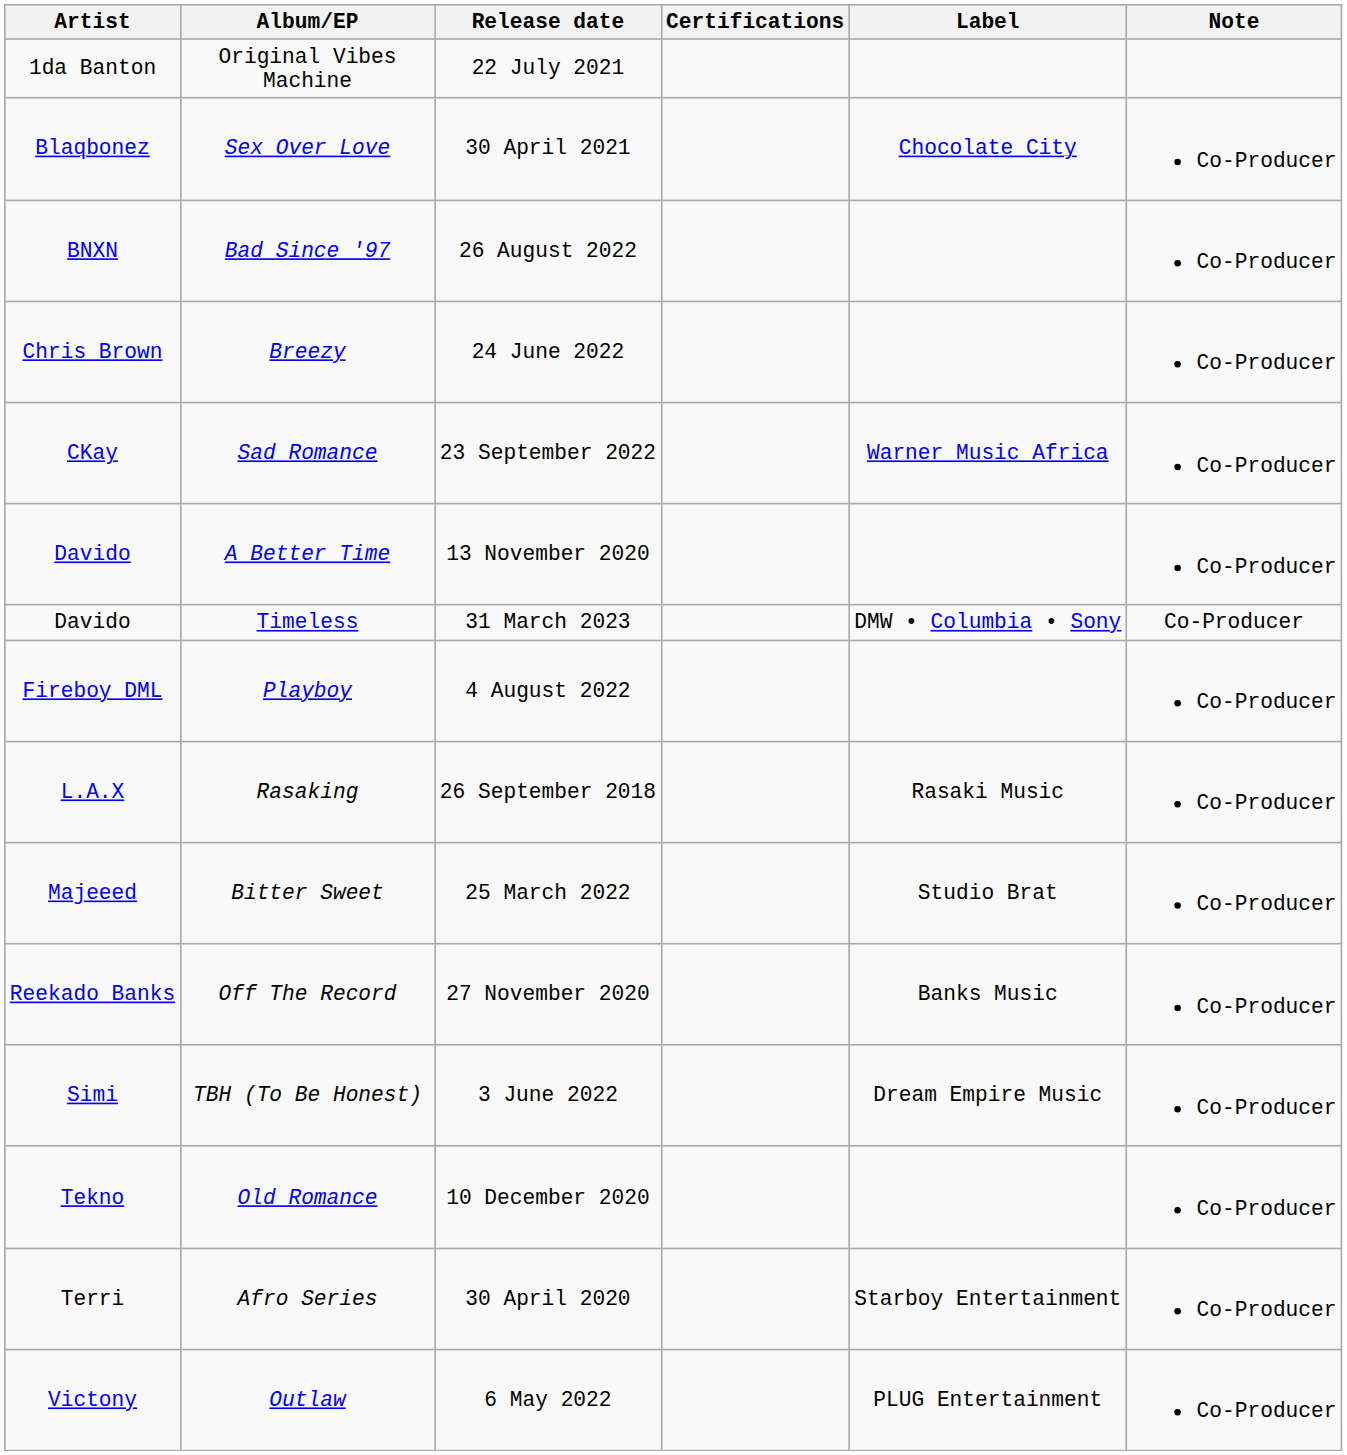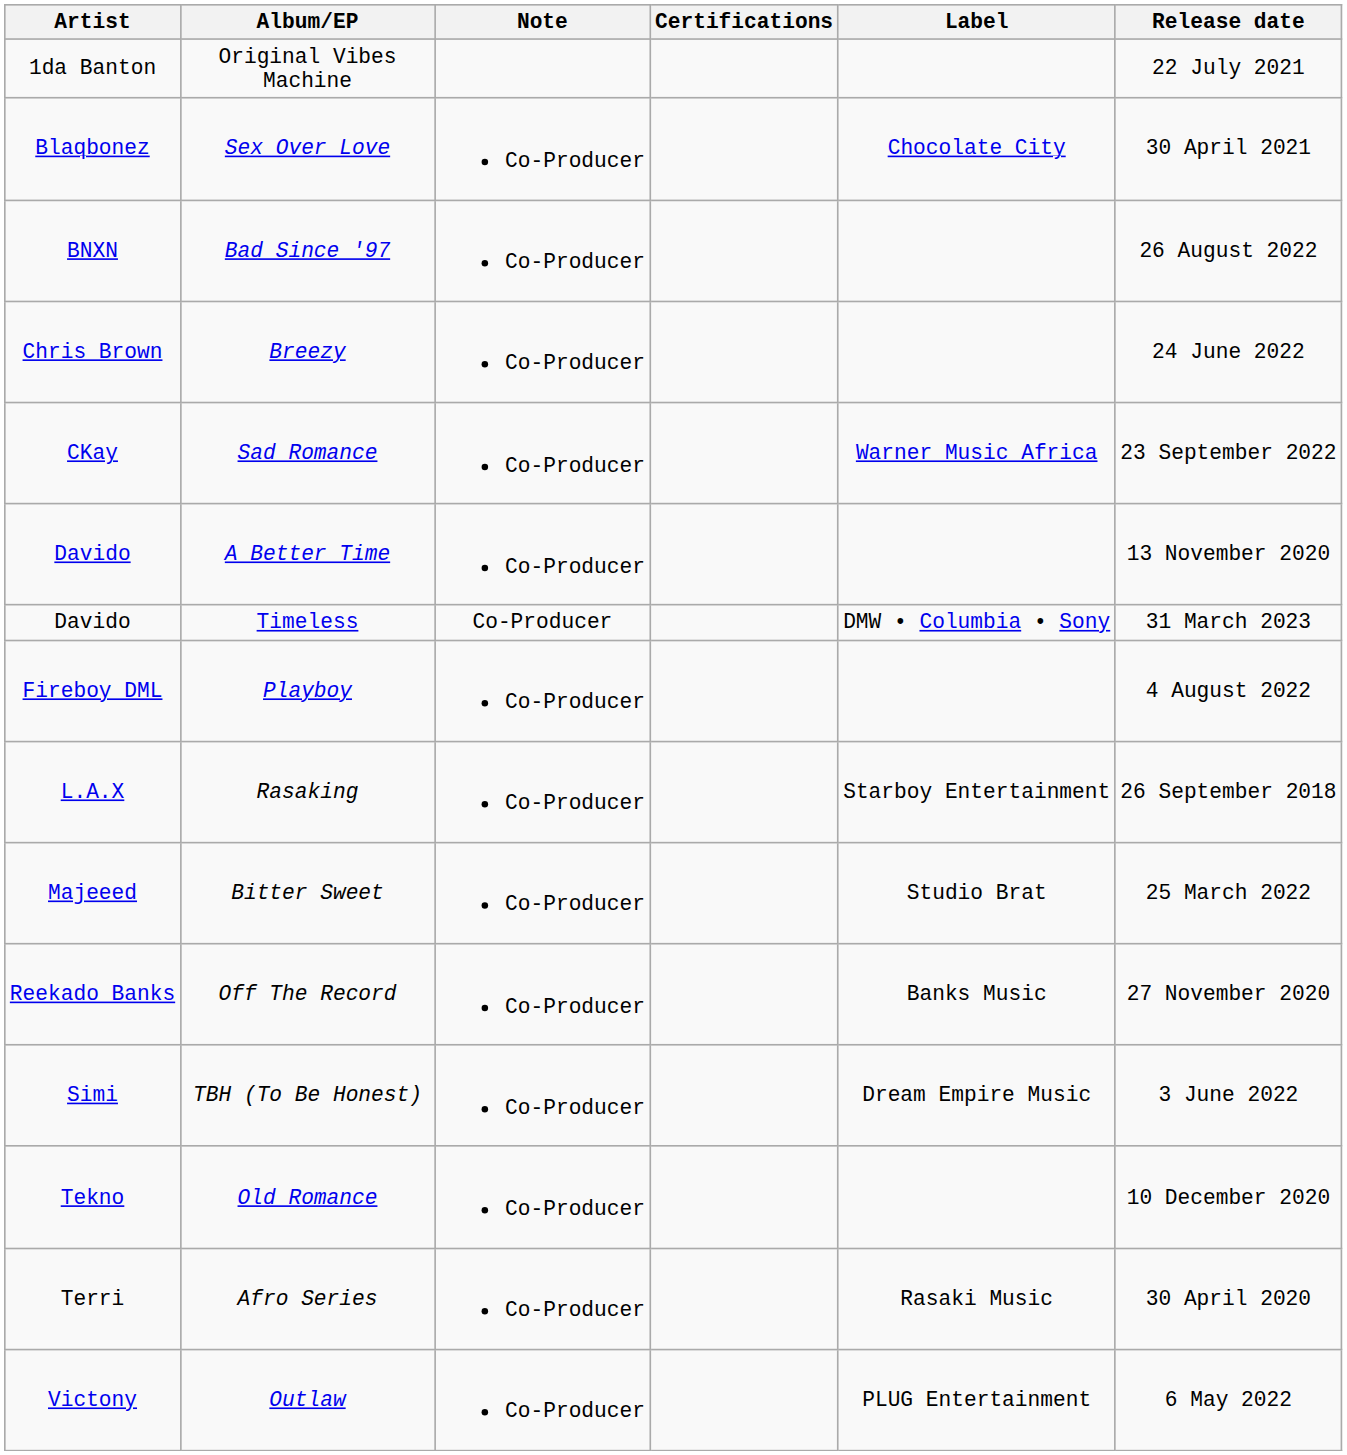 <table class="wikitable plainrowheaders" style="text-align:center;" border="1">
 <tr>
 <th>Artist</th>
 <th width="150">Album/EP</th>
-<th>Release date</th>
+<th>Note</th>
 <th>Certifications</th>
 <th>Label</th>
-<th>Note</th>
+<th>Release date</th>
 </tr>
 <tr>
 <td>1da Banton</td>
 <td>Original Vibes Machine</td>
-<td>22 July 2021</td>
 <td></td>
 <td></td>
 <td></td>
+<td>22 July 2021</td>
 </tr>
 <tr>
 <td rowspan="1"><a href='#'>Blaqbonez</a></td>
 <td><em><a href='#'>Sex Over Love</a></em></td>
-<td>30 April 2021</td>
+<td><br><ul><li>Co-Producer</li></ul></td>
 <td></td>
 <td><a href='#'>Chocolate City</a></td>
-<td><br><ul><li>Co-Producer</li></ul></td>
+<td>30 April 2021</td>
 </tr>
 <tr>
 <td rowspan="1"><a href='#'>BNXN</a></td>
 <td><em><a href='#'>Bad Since '97</a></em></td>
-<td>26 August 2022</td>
+<td><br><ul><li>Co-Producer</li></ul></td>
 <td></td>
 <td></td>
-<td><br><ul><li>Co-Producer</li></ul></td>
+<td>26 August 2022</td>
 </tr>
 <tr>
 <td rowspan="1"><a href='#'>Chris Brown</a></td>
 <td><em><a href='#'>Breezy</a></em></td>
-<td>24 June 2022</td>
+<td><br><ul><li>Co-Producer</li></ul></td>
 <td></td>
 <td></td>
-<td><br><ul><li>Co-Producer</li></ul></td>
+<td>24 June 2022</td>
 </tr>
 <tr>
 <td rowspan="1"><a href='#'>CKay</a></td>
 <td><em><a href='#'>Sad Romance</a></em></td>
-<td>23 September 2022</td>
+<td><br><ul><li>Co-Producer</li></ul></td>
 <td></td>
 <td><a href='#'>Warner Music Africa</a></td>
-<td><br><ul><li>Co-Producer</li></ul></td>
+<td>23 September 2022</td>
 </tr>
 <tr>
 <td rowspan="1"><a href='#'>Davido</a></td>
 <td><em><a href='#'>A Better Time</a></em></td>
-<td>13 November 2020</td>
+<td><br><ul><li>Co-Producer</li></ul></td>
 <td></td>
 <td></td>
-<td><br><ul><li>Co-Producer</li></ul></td>
+<td>13 November 2020</td>
 </tr>
 <tr>
 <td>Davido</td>
 <td><a href='#'>Timeless</a></td>
-<td>31 March 2023</td>
+<td>Co-Producer</td>
 <td></td>
 <td>DMW • <a href='#'>Columbia</a> • <a href='#'>Sony</a></td>
-<td>Co-Producer</td>
+<td>31 March 2023</td>
 </tr>
 <tr>
 <td><a href='#'>Fireboy DML</a></td>
 <td><em><a href='#'>Playboy</a></em></td>
-<td>4 August 2022</td>
+<td><br><ul><li>Co-Producer</li></ul></td>
 <td></td>
 <td></td>
-<td><br><ul><li>Co-Producer</li></ul></td>
+<td>4 August 2022</td>
 </tr>
 <tr>
 <td rowspan="1"><a href='#'>L.A.X</a></td>
 <td><em>Rasaking</em></td>
+<td><br><ul><li>Co-Producer</li></ul></td>
+<td></td>
+<td>Starboy Entertainment</td>
 <td>26 September 2018</td>
-<td></td>
-<td>Rasaki Music</td>
-<td><br><ul><li>Co-Producer</li></ul></td>
 </tr>
 <tr>
 <td rowspan="1"><a href='#'>Majeeed</a></td>
 <td><em>Bitter Sweet</em></td>
-<td>25 March 2022</td>
+<td><br><ul><li>Co-Producer</li></ul></td>
 <td></td>
 <td>Studio Brat</td>
-<td><br><ul><li>Co-Producer</li></ul></td>
+<td>25 March 2022</td>
 </tr>
 <tr>
 <td rowspan="1"><a href='#'>Reekado Banks</a></td>
 <td><em>Off The Record</em></td>
-<td>27 November 2020</td>
+<td><br><ul><li>Co-Producer</li></ul></td>
 <td></td>
 <td>Banks Music</td>
-<td><br><ul><li>Co-Producer</li></ul></td>
+<td>27 November 2020</td>
 </tr>
 <tr>
 <td rowspan="1"><a href='#'>Simi</a></td>
 <td><em>TBH (To Be Honest)</em></td>
-<td>3 June 2022</td>
+<td><br><ul><li>Co-Producer</li></ul></td>
 <td></td>
 <td>Dream Empire Music</td>
-<td><br><ul><li>Co-Producer</li></ul></td>
+<td>3 June 2022</td>
 </tr>
 <tr>
 <td rowspan="1"><a href='#'>Tekno</a></td>
 <td><em><a href='#'>Old Romance</a></em></td>
-<td>10 December 2020</td>
+<td><br><ul><li>Co-Producer</li></ul></td>
 <td></td>
 <td></td>
-<td><br><ul><li>Co-Producer</li></ul></td>
+<td>10 December 2020</td>
 </tr>
 <tr>
 <td rowspan="1">Terri</td>
 <td><em>Afro Series</em></td>
+<td><br><ul><li>Co-Producer</li></ul></td>
+<td></td>
+<td>Rasaki Music</td>
 <td>30 April 2020</td>
-<td></td>
-<td>Starboy Entertainment</td>
-<td><br><ul><li>Co-Producer</li></ul></td>
 </tr>
 <tr>
 <td rowspan="1"><a href='#'>Victony</a></td>
 <td><em><a href='#'>Outlaw</a></em></td>
-<td>6 May 2022</td>
+<td><br><ul><li>Co-Producer</li></ul></td>
 <td></td>
 <td>PLUG Entertainment</td>
-<td><br><ul><li>Co-Producer</li></ul></td>
+<td>6 May 2022</td>
 </tr>
 </table>
